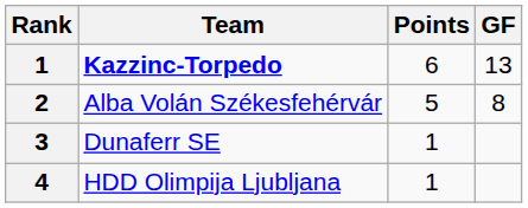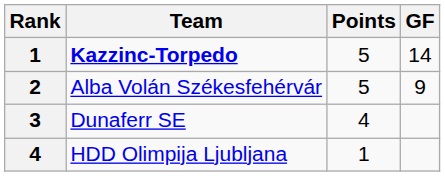 <table class="wikitable" style="text-align: center;">
 <tr>
 <th>Rank</th>
 <th>Team</th>
 <th>Points</th>
 <th>GF</th>
 </tr>
 <tr>
 <th>1</th>
 <td style="text-align: left;"> <strong><a href='#'>Kazzinc-Torpedo</a></strong></td>
-<td>6</td>
-<td>13</td>
+<td>5</td>
+<td>14</td>
 </tr>
 <tr>
 <th>2</th>
 <td style="text-align: left;"> <a href='#'>Alba Volán Székesfehérvár</a></td>
 <td>5</td>
-<td>8</td>
+<td>9</td>
 </tr>
 <tr>
 <th>3</th>
 <td style="text-align: left;"> <a href='#'>Dunaferr SE</a></td>
-<td>1</td>
+<td>4</td>
 <td></td>
 </tr>
 <tr>
 <th>4</th>
 <td style="text-align: left;"> <a href='#'>HDD Olimpija Ljubljana</a></td>
 <td>1</td>
 <td></td>
 </tr>
 </table>
